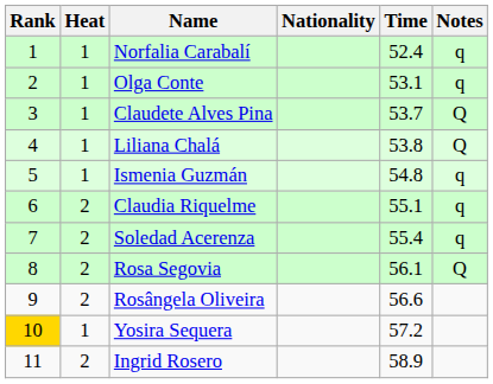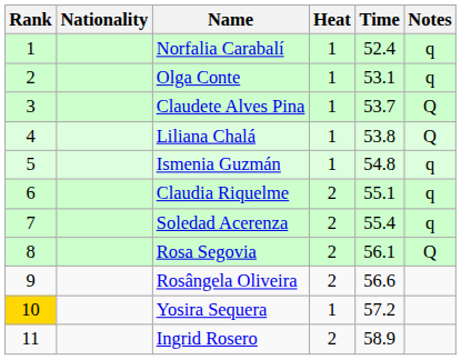 <table class="wikitable sortable" style="text-align:center">
 <tr>
 <th>Rank</th>
+<th>Nationality</th>
+<th>Name</th>
 <th>Heat</th>
-<th>Name</th>
-<th>Nationality</th>
 <th>Time</th>
 <th>Notes</th>
 </tr>
 <tr bgcolor=ccffcc>
 <td>1</td>
+<td align=left></td>
+<td align=left><a href='#'>Norfalia Carabalí</a></td>
 <td>1</td>
-<td align=left><a href='#'>Norfalia Carabalí</a></td>
-<td align=left></td>
 <td>52.4</td>
 <td>q</td>
 </tr>
 <tr bgcolor=ccffcc>
 <td>2</td>
+<td align=left></td>
+<td align=left><a href='#'>Olga Conte</a></td>
 <td>1</td>
-<td align=left><a href='#'>Olga Conte</a></td>
-<td align=left></td>
 <td>53.1</td>
 <td>q</td>
 </tr>
 <tr bgcolor=ccffcc>
 <td>3</td>
+<td align=left></td>
+<td align=left><a href='#'>Claudete Alves Pina</a></td>
 <td>1</td>
-<td align=left><a href='#'>Claudete Alves Pina</a></td>
-<td align=left></td>
 <td>53.7</td>
 <td>Q</td>
 </tr>
 <tr bgcolor=ddffdd>
 <td>4</td>
+<td align=left></td>
+<td align=left><a href='#'>Liliana Chalá</a></td>
 <td>1</td>
-<td align=left><a href='#'>Liliana Chalá</a></td>
-<td align=left></td>
 <td>53.8</td>
 <td>Q</td>
 </tr>
 <tr bgcolor=ddffdd>
 <td>5</td>
+<td align=left></td>
+<td align=left><a href='#'>Ismenia Guzmán</a></td>
 <td>1</td>
-<td align=left><a href='#'>Ismenia Guzmán</a></td>
-<td align=left></td>
 <td>54.8</td>
 <td>q</td>
 </tr>
 <tr bgcolor=ccffcc>
 <td>6</td>
+<td align=left></td>
+<td align=left><a href='#'>Claudia Riquelme</a></td>
 <td>2</td>
-<td align=left><a href='#'>Claudia Riquelme</a></td>
-<td align=left></td>
 <td>55.1</td>
 <td>q</td>
 </tr>
 <tr bgcolor=ccffcc>
 <td>7</td>
+<td align=left></td>
+<td align=left><a href='#'>Soledad Acerenza</a></td>
 <td>2</td>
-<td align=left><a href='#'>Soledad Acerenza</a></td>
-<td align=left></td>
 <td>55.4</td>
 <td>q</td>
 </tr>
 <tr bgcolor=ccffcc>
 <td>8</td>
+<td align=left></td>
+<td align=left><a href='#'>Rosa Segovia</a></td>
 <td>2</td>
-<td align=left><a href='#'>Rosa Segovia</a></td>
-<td align=left></td>
 <td>56.1</td>
 <td>Q</td>
 </tr>
 <tr>
 <td>9</td>
+<td align=left></td>
+<td align=left><a href='#'>Rosângela Oliveira</a></td>
 <td>2</td>
-<td align=left><a href='#'>Rosângela Oliveira</a></td>
-<td align=left></td>
 <td>56.6</td>
 <td></td>
 </tr>
 <tr>
 <td style="background: gold;">10</td>
+<td align=left></td>
+<td align=left><a href='#'>Yosira Sequera</a></td>
 <td>1</td>
-<td align=left><a href='#'>Yosira Sequera</a></td>
-<td align=left></td>
 <td>57.2</td>
 <td></td>
 </tr>
 <tr>
 <td>11</td>
+<td align=left></td>
+<td align=left><a href='#'>Ingrid Rosero</a></td>
 <td>2</td>
-<td align=left><a href='#'>Ingrid Rosero</a></td>
-<td align=left></td>
 <td>58.9</td>
 <td></td>
 </tr>
 </table>
